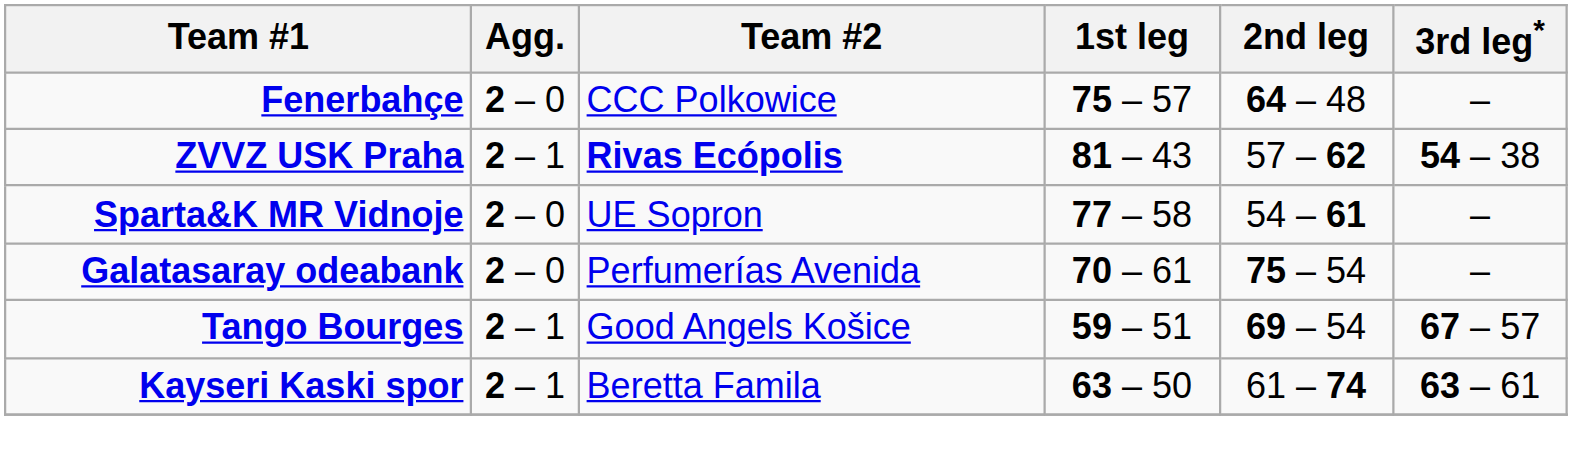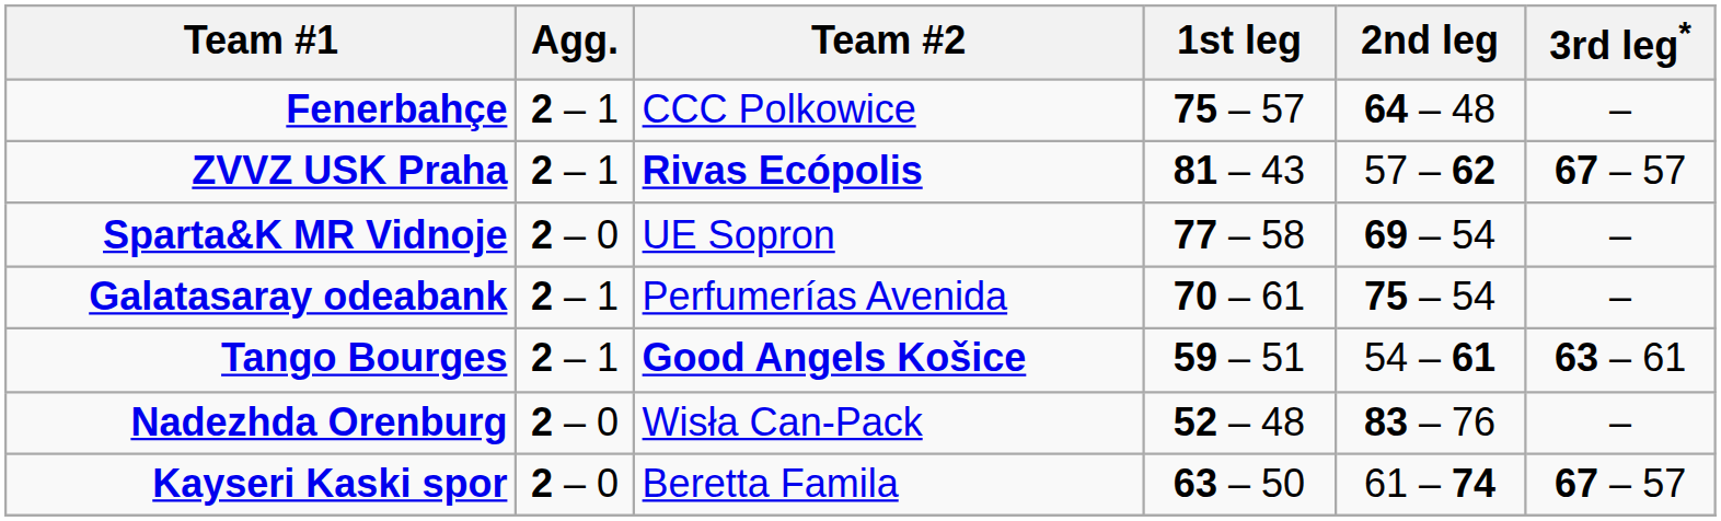 <table class=wikitable style="text-align:center">
 <tr>
 <th width=200>Team #1</th>
 <th width=40>Agg.</th>
 <th width=200>Team #2</th>
 <th width=70>1st leg</th>
 <th width=70>2nd leg</th>
 <th width=70>3rd leg<sup>*</sup></th>
 </tr>
 <tr>
 <td align=right><strong><a href='#'>Fenerbahçe</a></strong> </td>
-<td><strong>2</strong> – 0</td>
+<td><strong>2</strong> – 1</td>
 <td align=left> <a href='#'>CCC Polkowice</a></td>
 <td><strong>75</strong> – 57</td>
 <td><strong>64</strong> – 48</td>
 <td>–</td>
 </tr>
 <tr>
 <td align=right><strong><a href='#'>ZVVZ USK Praha</a></strong> </td>
 <td><strong>2</strong> – 1</td>
 <td align=left><strong> <a href='#'>Rivas Ecópolis</a></strong></td>
 <td><strong>81</strong> – 43</td>
 <td>57 – <strong>62</strong></td>
-<td><strong>54</strong> – 38</td>
+<td><strong>67</strong> – 57</td>
 </tr>
 <tr>
 <td align=right><strong><a href='#'>Sparta&K MR Vidnoje</a></strong> </td>
 <td><strong>2</strong> – 0</td>
 <td align=left> <a href='#'>UE Sopron</a></td>
 <td><strong>77</strong> – 58</td>
-<td>54 – <strong>61</strong></td>
+<td><strong>69</strong> – 54</td>
 <td>–</td>
 </tr>
 <tr>
 <td align=right><strong><a href='#'>Galatasaray odeabank</a></strong> </td>
-<td><strong>2</strong> – 0</td>
+<td><strong>2</strong> – 1</td>
 <td align=left> <a href='#'>Perfumerías Avenida</a></td>
 <td><strong>70</strong> – 61</td>
 <td><strong>75</strong> – 54</td>
 <td>–</td>
 </tr>
 <tr>
 <td align=right><strong><a href='#'>Tango Bourges</a></strong> </td>
 <td><strong>2</strong> – 1</td>
-<td align=left> <a href='#'>Good Angels Košice</a></td>
+<td align=left><strong> <a href='#'>Good Angels Košice</a></strong></td>
 <td><strong>59</strong> – 51</td>
-<td><strong>69</strong> – 54</td>
-<td><strong>67</strong> – 57</td>
+<td>54 – <strong>61</strong></td>
+<td><strong>63</strong> – 61</td>
+</tr>
+<tr>
+<td align=right><strong><a href='#'>Nadezhda Orenburg</a></strong> </td>
+<td><strong>2</strong> – 0</td>
+<td align=left> <a href='#'>Wisła Can-Pack</a></td>
+<td><strong>52</strong> – 48</td>
+<td><strong>83</strong> – 76</td>
+<td>–</td>
 </tr>
 <tr>
 <td align=right><strong><a href='#'>Kayseri Kaski spor</a></strong> </td>
-<td><strong>2</strong> – 1</td>
+<td><strong>2</strong> – 0</td>
 <td align=left> <a href='#'>Beretta Famila</a></td>
 <td><strong>63</strong> – 50</td>
 <td>61 – <strong>74</strong></td>
-<td><strong>63</strong> – 61</td>
+<td><strong>67</strong> – 57</td>
 </tr>
 <tr>
 </tr>
 </table>
